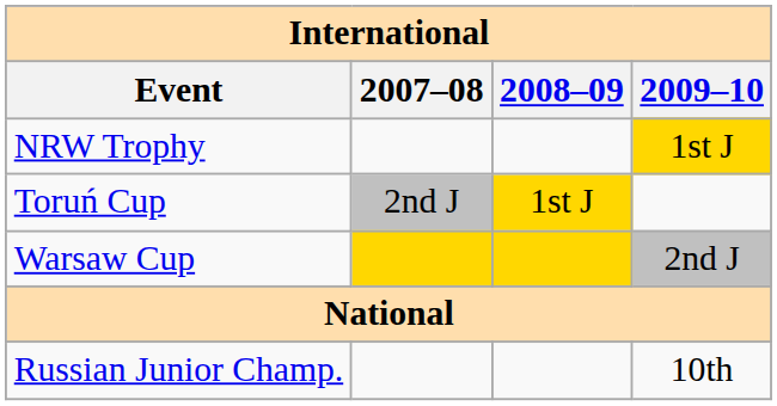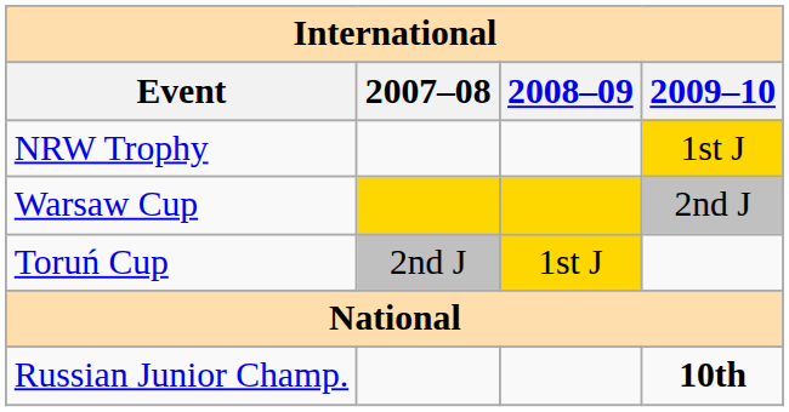 <table class="wikitable" style="text-align:center">
 <tr>
 <th style="background-color: #ffdead; " colspan=4 align=center>International</th>
 </tr>
 <tr>
 <th>Event</th>
 <th>2007–08</th>
 <th><a href='#'>2008–09</a></th>
 <th><a href='#'>2009–10</a></th>
 </tr>
 <tr>
 <td align=left><a href='#'>NRW Trophy</a></td>
 <td></td>
 <td></td>
 <td bgcolor="gold">1st J</td>
 </tr>
 <tr>
+<td align=left><a href='#'>Warsaw Cup</a></td>
+<td bgcolor=gold></td>
+<td bgcolor="gold"></td>
+<td bgcolor="silver">2nd J</td>
+</tr>
+<tr>
 <td align=left><a href='#'>Toruń Cup</a></td>
 <td bgcolor=silver>2nd J</td>
 <td bgcolor=gold>1st J</td>
 <td></td>
-</tr>
-<tr>
-<td align=left><a href='#'>Warsaw Cup</a></td>
-<td bgcolor=gold></td>
-<td bgcolor="gold"></td>
-<td bgcolor="silver">2nd J</td>
 </tr>
 <tr>
 <th style="background-color: #ffdead; " colspan=4 align=center>National</th>
 </tr>
 <tr>
 <td align=left><a href='#'>Russian Junior Champ.</a></td>
 <td></td>
 <td></td>
-<td>10th</td>
+<td><strong>10th</strong></td>
 </tr>
 </table>
